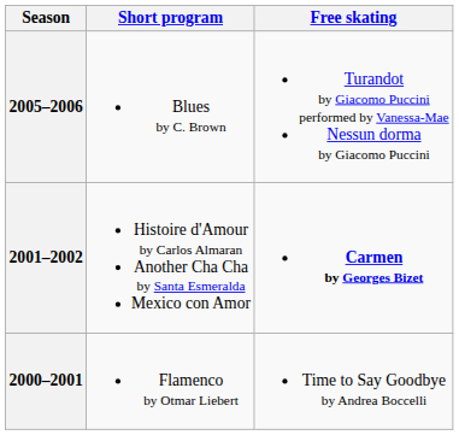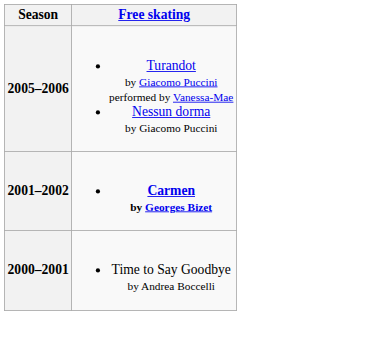 <table class=wikitable style=text-align:center>
 <tr>
 <th>Season</th>
-<th><a href='#'>Short program</a></th>
 <th><a href='#'>Free skating</a></th>
 </tr>
 <tr>
 <th>2005–2006 <br></th>
-<td><br><ul><li>Blues <br><small> by C. Brown </small></li></ul></td>
 <td><br><ul><li><a href='#'>Turandot</a> <br><small> by <a href='#'>Giacomo Puccini</a> <br> performed by <a href='#'>Vanessa-Mae</a> </small></li><li><a href='#'>Nessun dorma</a> <br><small> by Giacomo Puccini </small></li></ul></td>
 </tr>
 <tr>
 <th>2001–2002 <br></th>
-<td><br><ul><li>Histoire d'Amour <br><small> by Carlos Almaran </small></li><li>Another Cha Cha <br><small> by <a href='#'>Santa Esmeralda</a> </small></li><li>Mexico con Amor</li></ul></td>
 <td><strong><br><ul><li><a href='#'>Carmen</a> <br><small> by <a href='#'>Georges Bizet</a> </small></li></ul></strong></td>
 </tr>
 <tr>
 <th>2000–2001 <br></th>
-<td><br><ul><li>Flamenco <br><small> by Otmar Liebert </small></li></ul></td>
 <td><br><ul><li>Time to Say Goodbye <br><small> by Andrea Boccelli </small></li></ul></td>
 </tr>
 </table>
